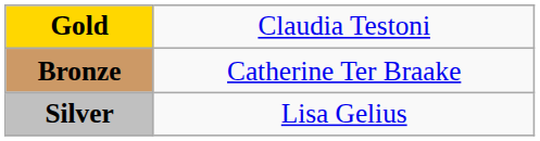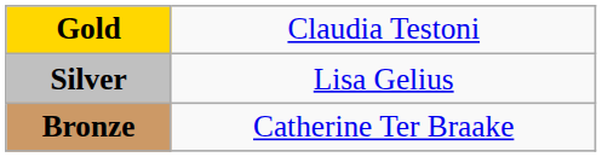 <table class="wikitable" style="text-align:center; " width="35%">
 <tr>
 <td bgcolor="gold"><strong>Gold</strong></td>
 <td><a href='#'>Claudia Testoni</a><br>  <small><em></em></small></td>
 </tr>
 <tr>
+<td bgcolor="silver"><strong>Silver</strong></td>
+<td><a href='#'>Lisa Gelius</a><br>  <small><em></em></small></td>
+</tr>
+<tr>
 <td bgcolor="CC9966"><strong>Bronze</strong></td>
 <td><a href='#'>Catherine Ter Braake</a><br>  <small><em></em></small></td>
 </tr>
-<tr>
-<td bgcolor="silver"><strong>Silver</strong></td>
-<td><a href='#'>Lisa Gelius</a><br>  <small><em></em></small></td>
-</tr>
 </table>
